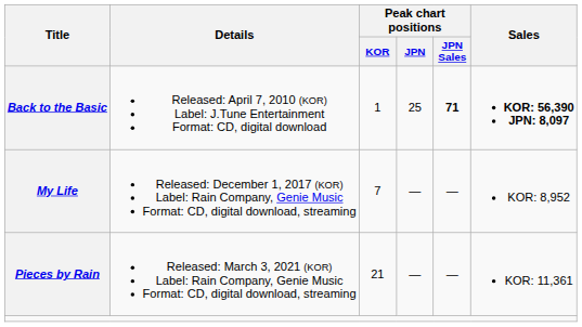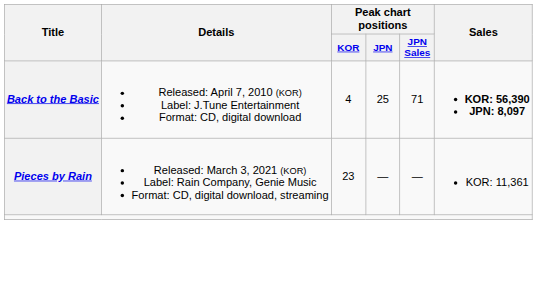 <table class="wikitable plainrowheaders" style="text-align:center;">
 <tr>
 <th rowspan="2">Title</th>
 <th rowspan="2">Details</th>
 <th colspan="3">Peak chart positions</th>
 <th rowspan="2">Sales</th>
 </tr>
 <tr>
 <th scope="col" style="width:3em;font-size:90%;"><a href='#'>KOR</a><br></th>
 <th scope="col" style="width:3em;font-size:90%;"><a href='#'>JPN</a><br></th>
 <th scope="col" style="width:3em;font-size:90%;"><a href='#'>JPN Sales</a><br></th>
 </tr>
 <tr>
 <th scope="row"><em><a href='#'>Back to the Basic</a></em></th>
 <td><br><ul><li>Released: April 7, 2010 <small>(KOR)</small></li><li>Label: J.Tune Entertainment</li><li>Format: CD, digital download</li></ul></td>
-<td>1</td>
+<td>4</td>
 <td>25</td>
-<td><strong>71</strong></td>
+<td>71</td>
 <td><strong><br><ul><li>KOR: 56,390</li><li>JPN: 8,097</li></ul></strong></td>
-</tr>
-<tr>
-<th scope="row"><em><a href='#'>My Life</a></em></th>
-<td><br><ul><li>Released: December 1, 2017 <small>(KOR)</small></li><li>Label: Rain Company, <a href='#'>Genie Music</a></li><li>Format: CD, digital download, streaming</li></ul></td>
-<td>7</td>
-<td>—</td>
-<td>—</td>
-<td><br><ul><li>KOR: 8,952</li></ul></td>
 </tr>
 <tr>
 <th scope="row"><em><a href='#'>Pieces by Rain</a></em></th>
 <td><br><ul><li>Released: March 3, 2021 <small>(KOR)</small></li><li>Label: Rain Company, Genie Music</li><li>Format: CD, digital download, streaming</li></ul></td>
-<td>21</td>
+<td>23</td>
 <td>—</td>
 <td>—</td>
 <td><br><ul><li>KOR: 11,361</li></ul></td>
 </tr>
 <tr>
 <td colspan="6"></td>
 </tr>
 </table>
